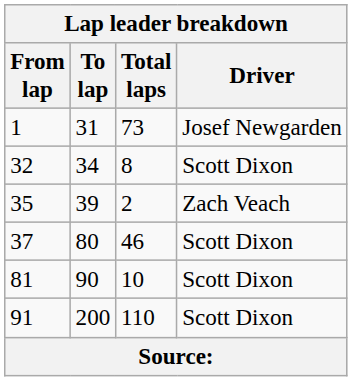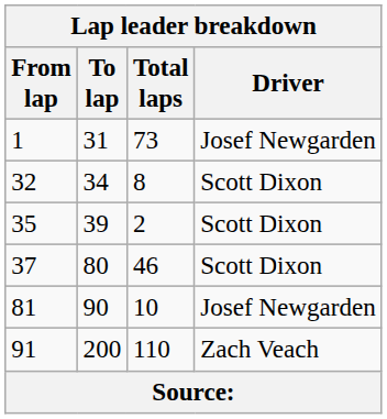 <table class="wikitable" style="font-size: 95%">
 <tr>
 <th colspan=4>Lap leader breakdown</th>
 </tr>
 <tr>
 <th>From<br>lap</th>
 <th>To<br>lap</th>
 <th>Total<br>laps</th>
 <th>Driver</th>
 </tr>
 <tr>
 <td>1</td>
 <td>31</td>
 <td>73</td>
 <td>Josef Newgarden</td>
 </tr>
 <tr>
 <td>32</td>
 <td>34</td>
 <td>8</td>
 <td>Scott Dixon</td>
 </tr>
 <tr>
 <td>35</td>
 <td>39</td>
 <td>2</td>
-<td>Zach Veach</td>
+<td>Scott Dixon</td>
 </tr>
 <tr>
 <td>37</td>
 <td>80</td>
 <td>46</td>
 <td>Scott Dixon</td>
 </tr>
 <tr>
 <td>81</td>
 <td>90</td>
 <td>10</td>
-<td>Scott Dixon</td>
+<td>Josef Newgarden</td>
 </tr>
 <tr>
 <td>91</td>
 <td>200</td>
 <td>110</td>
-<td>Scott Dixon</td>
+<td>Zach Veach</td>
 </tr>
 <tr>
 <th colspan=4>Source:</th>
 </tr>
 </table>
